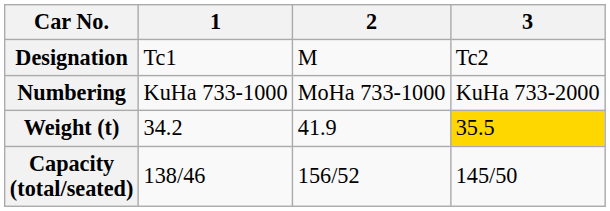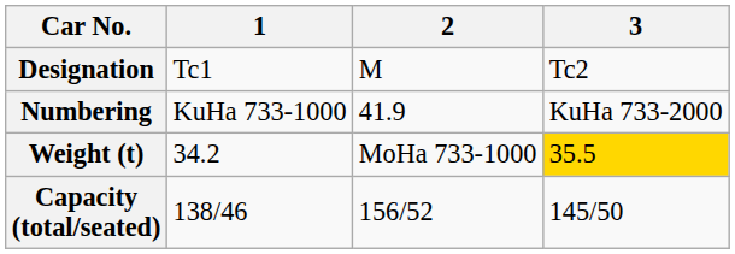 <table class="wikitable">
 <tr>
 <th>Car No.</th>
 <th>1</th>
 <th>2</th>
 <th>3</th>
 </tr>
 <tr>
 <th>Designation</th>
 <td>Tc1</td>
 <td>M</td>
 <td>Tc2</td>
 </tr>
 <tr>
 <th>Numbering</th>
 <td>KuHa 733-1000</td>
-<td>MoHa 733-1000</td>
+<td>41.9</td>
 <td>KuHa 733-2000</td>
 </tr>
 <tr>
 <th>Weight (t)</th>
 <td>34.2</td>
-<td>41.9</td>
+<td>MoHa 733-1000</td>
 <td style="background: gold;">35.5</td>
 </tr>
 <tr>
 <th>Capacity<br>(total/seated)</th>
 <td>138/46</td>
 <td>156/52</td>
 <td>145/50</td>
 </tr>
 </table>
